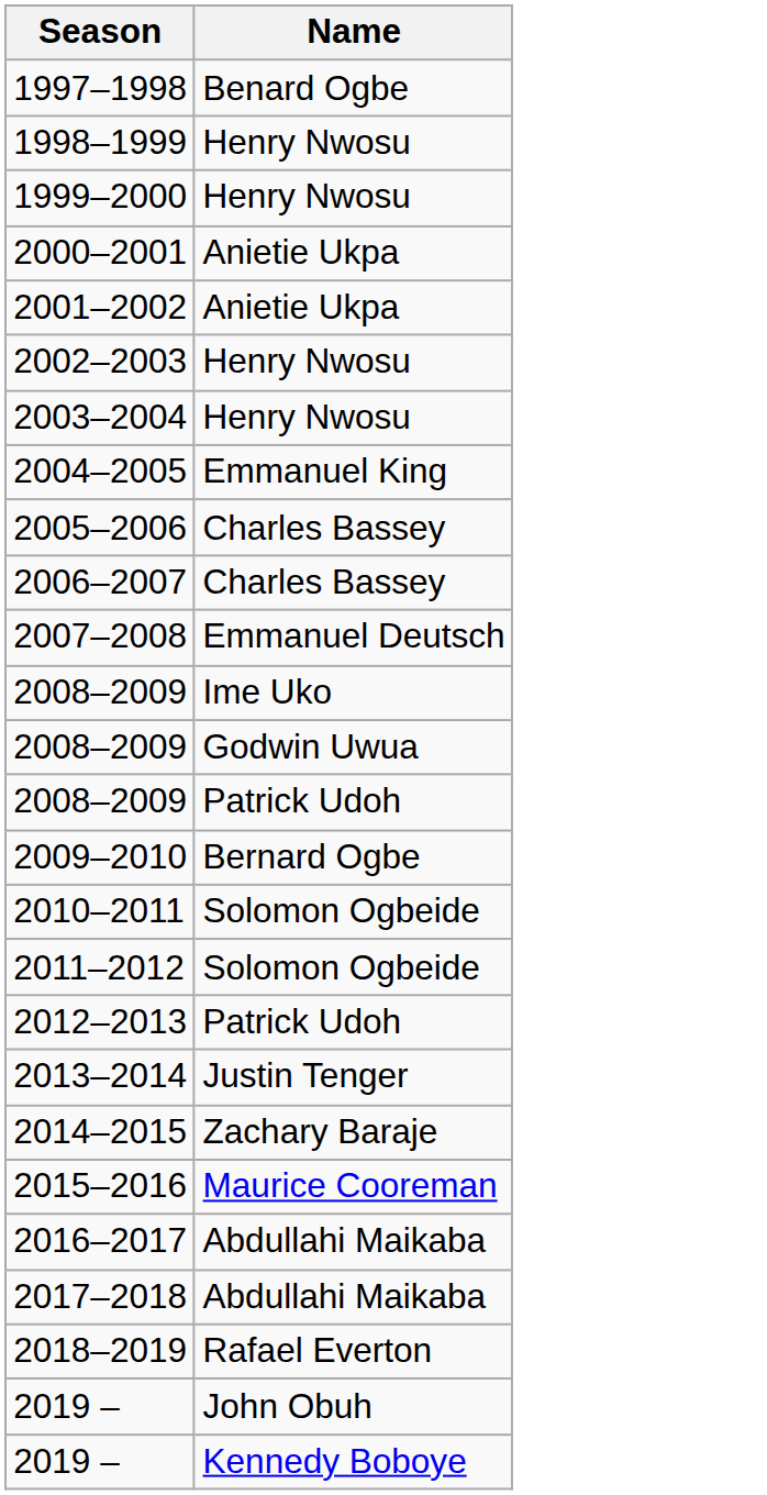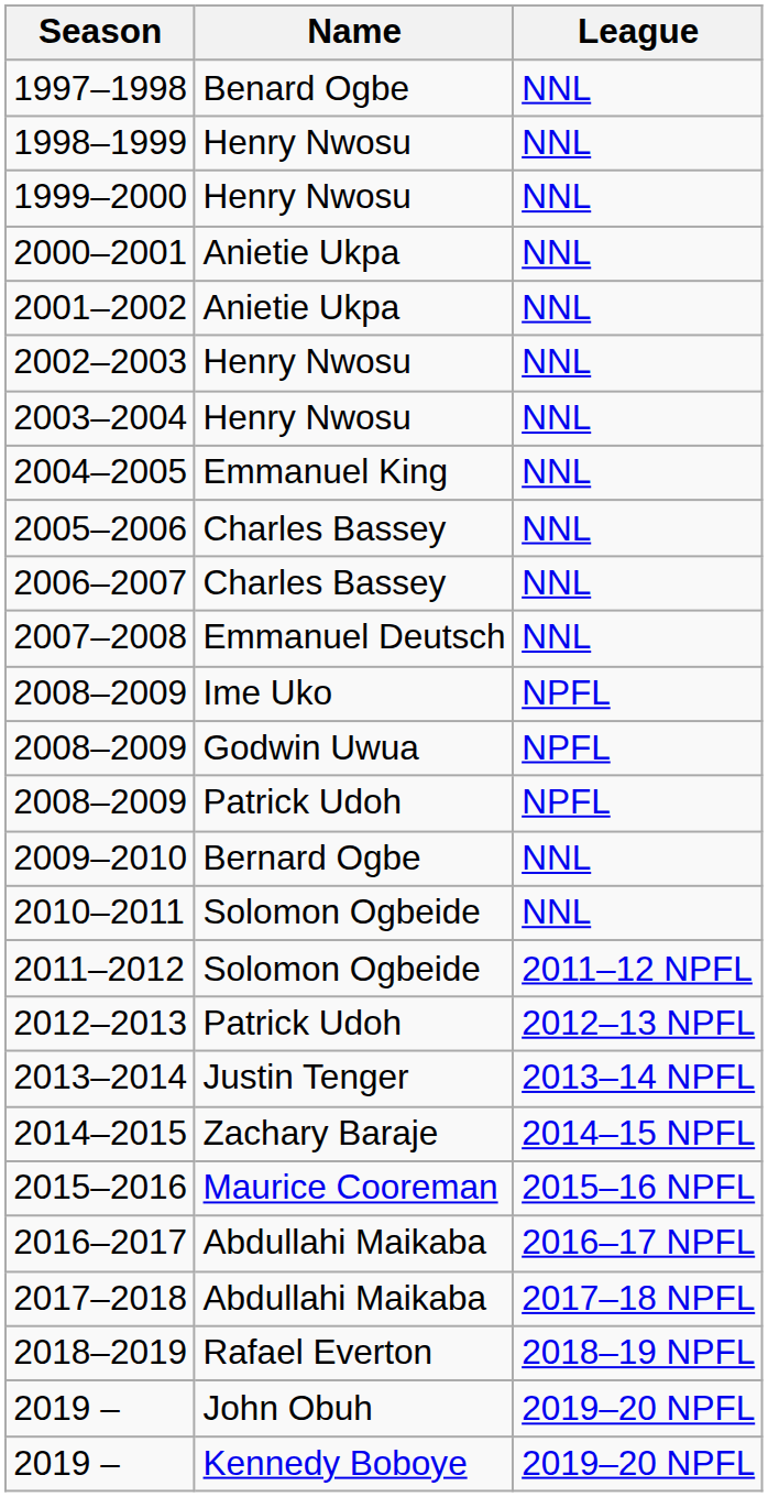 <table class="wikitable">
 <tr>
 <th>Season</th>
 <th>Name</th>
+<th>League</th>
 </tr>
 <tr>
 <td>1997–1998</td>
 <td> Benard Ogbe</td>
+<td><a href='#'>NNL</a></td>
 </tr>
 <tr>
 <td>1998–1999</td>
 <td>  Henry Nwosu</td>
+<td><a href='#'>NNL</a></td>
 </tr>
 <tr>
 <td>1999–2000</td>
 <td>  Henry Nwosu</td>
+<td><a href='#'>NNL</a></td>
 </tr>
 <tr>
 <td>2000–2001</td>
 <td> Anietie Ukpa</td>
+<td><a href='#'>NNL</a></td>
 </tr>
 <tr>
 <td>2001–2002</td>
 <td> Anietie Ukpa</td>
+<td><a href='#'>NNL</a></td>
 </tr>
 <tr>
 <td>2002–2003</td>
 <td> Henry Nwosu</td>
+<td><a href='#'>NNL</a></td>
 </tr>
 <tr>
 <td>2003–2004</td>
 <td> Henry Nwosu</td>
+<td><a href='#'>NNL</a></td>
 </tr>
 <tr>
 <td>2004–2005</td>
 <td> Emmanuel King</td>
+<td><a href='#'>NNL</a></td>
 </tr>
 <tr>
 <td>2005–2006</td>
 <td> Charles Bassey</td>
+<td><a href='#'>NNL</a></td>
 </tr>
 <tr>
 <td>2006–2007</td>
 <td> Charles Bassey</td>
+<td><a href='#'>NNL</a></td>
 </tr>
 <tr>
 <td>2007–2008</td>
 <td> Emmanuel Deutsch</td>
+<td><a href='#'>NNL</a></td>
 </tr>
 <tr>
 <td>2008–2009</td>
 <td> Ime Uko</td>
+<td><a href='#'>NPFL</a></td>
 </tr>
 <tr>
 <td>2008–2009</td>
 <td> Godwin Uwua</td>
+<td><a href='#'>NPFL</a></td>
 </tr>
 <tr>
 <td>2008–2009</td>
 <td> Patrick Udoh</td>
+<td><a href='#'>NPFL</a></td>
 </tr>
 <tr>
 <td>2009–2010</td>
 <td> Bernard Ogbe</td>
+<td><a href='#'>NNL</a></td>
 </tr>
 <tr>
 <td>2010–2011</td>
 <td> Solomon Ogbeide</td>
+<td><a href='#'>NNL</a></td>
 </tr>
 <tr>
 <td>2011–2012</td>
 <td> Solomon Ogbeide</td>
+<td><a href='#'>2011–12 NPFL</a></td>
 </tr>
 <tr>
 <td>2012–2013</td>
 <td> Patrick Udoh</td>
+<td><a href='#'>2012–13 NPFL</a></td>
 </tr>
 <tr>
 <td>2013–2014</td>
 <td> Justin Tenger</td>
+<td><a href='#'>2013–14 NPFL</a></td>
 </tr>
 <tr>
 <td>2014–2015</td>
 <td> Zachary Baraje</td>
+<td><a href='#'>2014–15 NPFL</a></td>
 </tr>
 <tr>
 <td>2015–2016</td>
 <td> <a href='#'>Maurice Cooreman</a></td>
+<td><a href='#'>2015–16 NPFL</a></td>
 </tr>
 <tr>
 <td>2016–2017</td>
 <td> Abdullahi Maikaba</td>
+<td><a href='#'>2016–17 NPFL</a></td>
 </tr>
 <tr>
 <td>2017–2018</td>
 <td> Abdullahi Maikaba</td>
+<td><a href='#'>2017–18 NPFL</a></td>
 </tr>
 <tr>
 <td>2018–2019</td>
 <td> Rafael Everton</td>
+<td><a href='#'>2018–19 NPFL</a></td>
 </tr>
 <tr>
 <td>2019 –</td>
 <td> John Obuh</td>
+<td><a href='#'>2019–20 NPFL</a></td>
 </tr>
 <tr>
 <td>2019 –</td>
 <td> <a href='#'>Kennedy Boboye</a></td>
+<td><a href='#'>2019–20 NPFL</a></td>
 </tr>
 </table>
